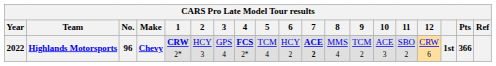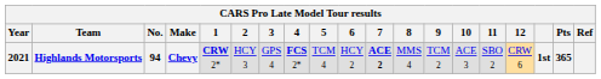 <table class="wikitable" style="text-align:center; font-size:75%">
 <tr>
 <th colspan=23>CARS Pro Late Model Tour results</th>
 </tr>
 <tr>
 <th>Year</th>
 <th>Team</th>
 <th>No.</th>
 <th>Make</th>
 <th>1</th>
 <th>2</th>
 <th>3</th>
 <th>4</th>
 <th>5</th>
 <th>6</th>
 <th>7</th>
 <th>8</th>
 <th>9</th>
 <th>10</th>
 <th>11</th>
 <th>12</th>
 <th></th>
 <th>Pts</th>
 <th>Ref</th>
 </tr>
 <tr>
-<th>2022</th>
+<th>2021</th>
 <th><a href='#'>Highlands Motorsports</a></th>
-<th>96</th>
+<th>94</th>
 <th><a href='#'>Chevy</a></th>
 <td style="background:#DFDFDF;"><strong><a href='#'>CRW</a></strong><br><small>2*</small></td>
 <td style="background:#DFDFDF;"><a href='#'>HCY</a><br><small>3</small></td>
 <td style="background:#DFDFDF;"><a href='#'>GPS</a><br><small>4</small></td>
 <td style="background:#DFDFDF;"><strong><a href='#'>FCS</a></strong><br><small>2*</small></td>
 <td style="background:#DFDFDF;"><a href='#'>TCM</a><br><small>4</small></td>
 <td style="background:#DFDFDF;"><a href='#'>HCY</a><br><small>2</small></td>
 <td style="background:#DFDFDF;"><strong><a href='#'>ACE</a><br><small>2</small></strong></td>
 <td style="background:#DFDFDF;"><a href='#'>MMS</a><br><small>4</small></td>
 <td style="background:#DFDFDF;"><a href='#'>TCM</a><br><small>2</small></td>
 <td style="background:#DFDFDF;"><a href='#'>ACE</a><br><small>3</small></td>
 <td style="background:#DFDFDF;"><a href='#'>SBO</a><br><small>2</small></td>
 <td style="background:#FFDF9F;"><a href='#'>CRW</a><br><small>6</small></td>
 <th>1st</th>
-<th>366</th>
+<th>365</th>
 <th></th>
 </tr>
 </table>
